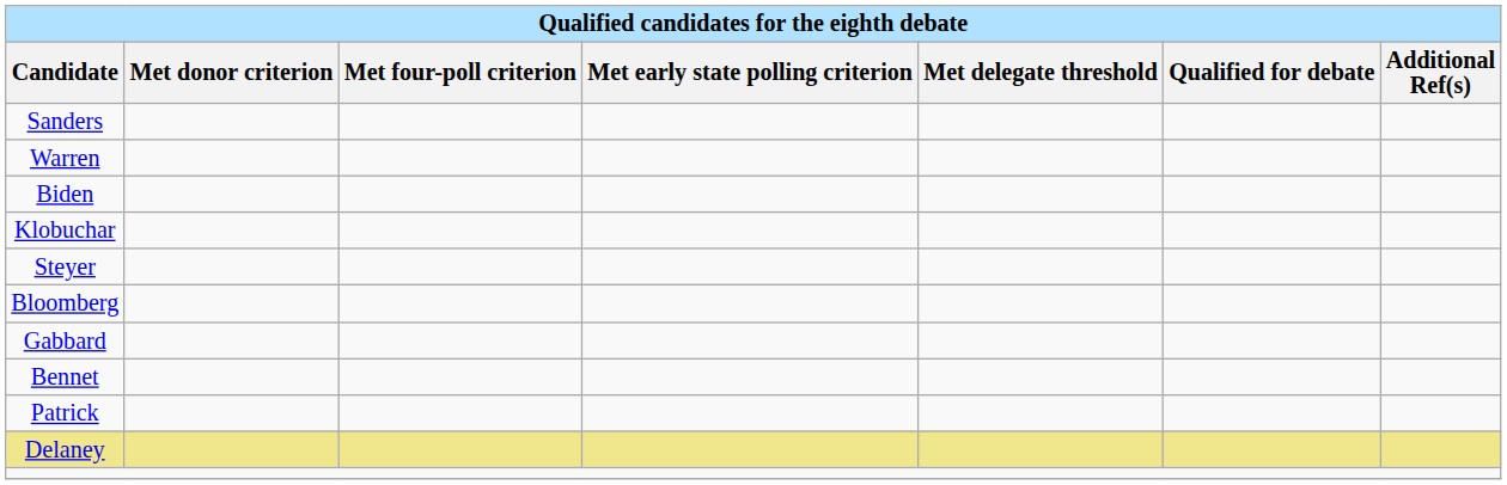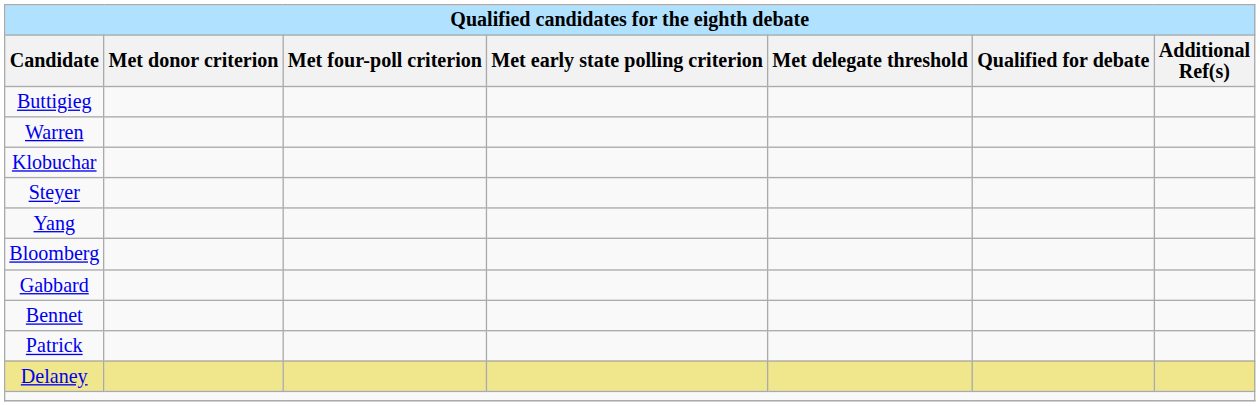 <table class="wikitable sortable collapsible collapsed" style="text-align:center;font-size:95%;line-height:16px;">
 <tr>
 <td colspan="7" style="color:black; vertical-align:top; text-align:center; background-color:#B0E2FF;" class="table-no"><strong>Qualified candidates for the eighth debate</strong></td>
 </tr>
 <tr>
 <th>Candidate</th>
 <th>Met donor criterion<br></th>
 <th>Met four-poll criterion<br></th>
 <th>Met early state polling criterion<br></th>
 <th>Met delegate threshold</th>
 <th>Qualified for debate</th>
 <th class="unsortable">Additional<br>Ref(s)</th>
 </tr>
 <tr>
-<td><a href='#'>Sanders</a></td>
+<td><a href='#'>Buttigieg</a></td>
 <td><br></td>
 <td><br></td>
 <td><br></td>
 <td><br></td>
 <td></td>
 <td></td>
 </tr>
 <tr>
 <td><a href='#'>Warren</a></td>
-<td><br></td>
-<td><br></td>
-<td><br></td>
-<td><br></td>
-<td></td>
-<td></td>
-</tr>
-<tr>
-<td><a href='#'>Biden</a></td>
 <td><br></td>
 <td><br></td>
 <td><br></td>
 <td><br></td>
 <td></td>
 <td></td>
 </tr>
 <tr>
 <td><a href='#'>Klobuchar</a></td>
 <td><br></td>
 <td><br></td>
 <td><br></td>
 <td><br></td>
 <td></td>
 <td></td>
 </tr>
 <tr>
 <td><a href='#'>Steyer</a></td>
+<td><br></td>
+<td><br></td>
+<td><br></td>
+<td><br></td>
+<td></td>
+<td></td>
+</tr>
+<tr>
+<td><a href='#'>Yang</a></td>
 <td><br></td>
 <td><br></td>
 <td><br></td>
 <td><br></td>
 <td></td>
 <td></td>
 </tr>
 <tr>
 <td><a href='#'>Bloomberg</a></td>
 <td></td>
 <td><br></td>
 <td><br></td>
 <td><br></td>
 <td></td>
 <td></td>
 </tr>
 <tr>
 <td><a href='#'>Gabbard</a></td>
 <td><br></td>
 <td><br></td>
 <td><br></td>
 <td><br></td>
 <td></td>
 <td></td>
 </tr>
 <tr>
 <td><a href='#'>Bennet</a></td>
 <td><br></td>
 <td><br></td>
 <td><br></td>
 <td><br></td>
 <td></td>
 <td></td>
 </tr>
 <tr>
 <td><a href='#'>Patrick</a></td>
 <td></td>
 <td><br></td>
 <td><br></td>
 <td><br></td>
 <td></td>
 <td></td>
 </tr>
 <tr style="background:#f0e68c;">
 <td><a href='#'>Delaney</a></td>
 <td><br></td>
 <td><br></td>
 <td><br></td>
 <td><br></td>
 <td></td>
 <td></td>
 </tr>
 <tr>
 <td colspan=7 class="table-no" style="text-align:left;"></td>
 </tr>
 <tr>
 </tr>
 </table>
